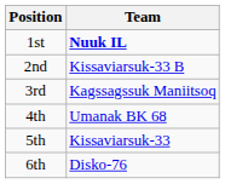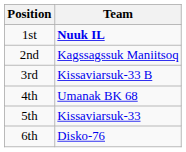 <table class="wikitable">
 <tr>
 <th>Position</th>
 <th>Team</th>
 </tr>
 <tr>
 <td style="text-align:center">1st</td>
 <td><strong><a href='#'>Nuuk IL</a></strong></td>
 </tr>
 <tr>
 <td style="text-align:center">2nd</td>
-<td><a href='#'>Kissaviarsuk-33 B</a></td>
+<td><a href='#'>Kagssagssuk Maniitsoq</a></td>
 </tr>
 <tr>
 <td style="text-align:center">3rd</td>
-<td><a href='#'>Kagssagssuk Maniitsoq</a></td>
+<td><a href='#'>Kissaviarsuk-33 B</a></td>
 </tr>
 <tr>
 <td style="text-align:center">4th</td>
 <td><a href='#'>Umanak BK 68</a></td>
 </tr>
 <tr>
 <td style="text-align:center">5th</td>
 <td><a href='#'>Kissaviarsuk-33</a></td>
 </tr>
 <tr>
 <td style="text-align:center">6th</td>
 <td><a href='#'>Disko-76</a></td>
 </tr>
 </table>
